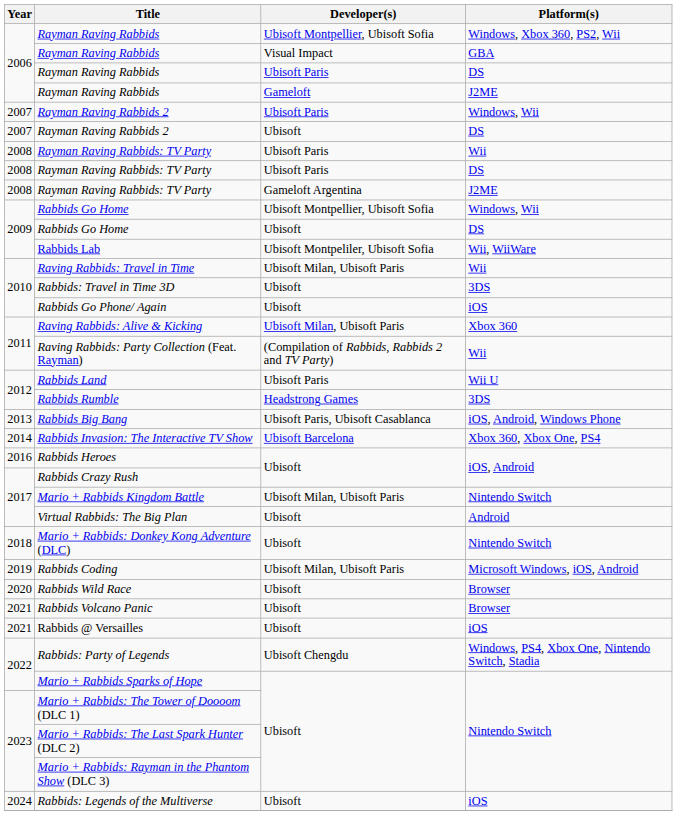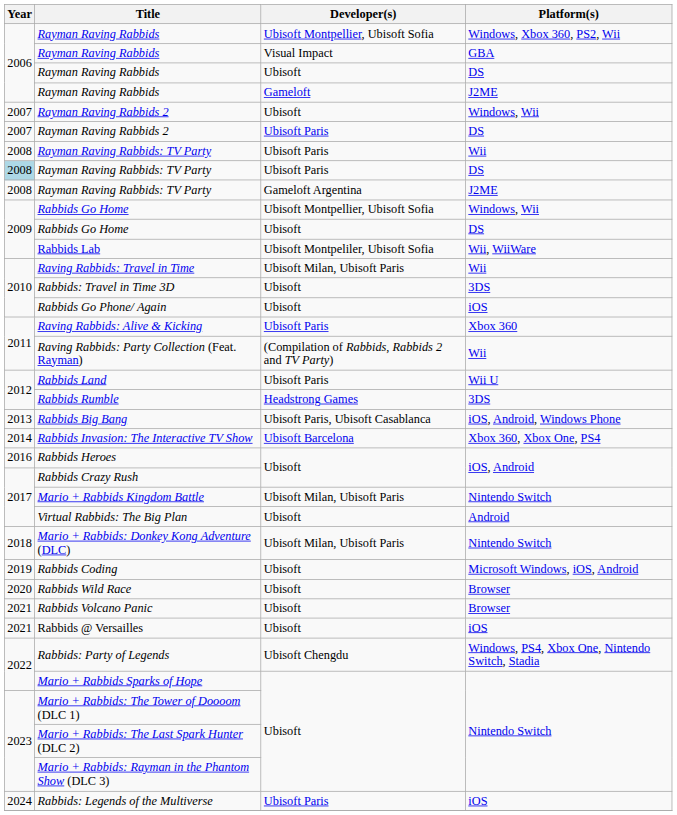 <table class="wikitable">
 <tr>
 <th scope="col">Year</th>
 <th scope="col">Title</th>
 <th scope="col">Developer(s)</th>
 <th scope="col">Platform(s)</th>
 </tr>
 <tr>
 <td rowspan="4" style="text-align:center;">2006</td>
 <td scope="row"><em><a href='#'>Rayman Raving Rabbids</a></em></td>
 <td><a href='#'>Ubisoft Montpellier</a>, Ubisoft Sofia</td>
 <td><a href='#'>Windows</a>, <a href='#'>Xbox 360</a>, <a href='#'>PS2</a>, <a href='#'>Wii</a></td>
 </tr>
 <tr>
 <td scope="row"><em><a href='#'>Rayman Raving Rabbids</a></em></td>
 <td>Visual Impact</td>
 <td><a href='#'>GBA</a></td>
 </tr>
 <tr>
 <td scope="row"><em>Rayman Raving Rabbids</em></td>
-<td><a href='#'>Ubisoft Paris</a></td>
+<td>Ubisoft</td>
 <td><a href='#'>DS</a></td>
 </tr>
 <tr>
 <td scope="row"><em>Rayman Raving Rabbids</em></td>
 <td><a href='#'>Gameloft</a></td>
 <td><a href='#'>J2ME</a></td>
 </tr>
 <tr>
 <td style="text-align:center;">2007</td>
 <td scope="row"><em><a href='#'>Rayman Raving Rabbids 2</a></em></td>
-<td><a href='#'>Ubisoft Paris</a></td>
+<td>Ubisoft</td>
 <td><a href='#'>Windows</a>, <a href='#'>Wii</a></td>
 </tr>
 <tr>
 <td style="text-align:center;">2007</td>
 <td scope="row"><em>Rayman Raving Rabbids 2</em></td>
-<td>Ubisoft</td>
+<td><a href='#'>Ubisoft Paris</a></td>
 <td><a href='#'>DS</a></td>
 </tr>
 <tr>
 <td style="text-align:center;">2008</td>
 <td scope="row"><em><a href='#'>Rayman Raving Rabbids: TV Party</a></em></td>
 <td>Ubisoft Paris</td>
 <td><a href='#'>Wii</a></td>
 </tr>
 <tr>
-<td style="text-align:center;">2008</td>
+<td style="background: lightblue; text-align:center;">2008</td>
 <td scope="row"><em>Rayman Raving Rabbids: TV Party</em></td>
 <td>Ubisoft Paris</td>
 <td><a href='#'>DS</a></td>
 </tr>
 <tr>
 <td style="text-align:center;">2008</td>
 <td scope="row"><em>Rayman Raving Rabbids: TV Party</em></td>
 <td>Gameloft Argentina</td>
 <td><a href='#'>J2ME</a></td>
 </tr>
 <tr>
 <td rowspan="3" style="text-align:center;">2009</td>
 <td scope="row"><em><a href='#'>Rabbids Go Home</a></em></td>
 <td>Ubisoft Montpellier, Ubisoft Sofia</td>
 <td><a href='#'>Windows</a>, <a href='#'>Wii</a></td>
 </tr>
 <tr>
 <td scope="row"><em>Rabbids Go Home</em></td>
 <td>Ubisoft</td>
 <td><a href='#'>DS</a></td>
 </tr>
 <tr>
 <td><a href='#'>Rabbids Lab</a></td>
 <td>Ubisoft Montpeliler, Ubisoft Sofia</td>
 <td><a href='#'>Wii</a>, <a href='#'>WiiWare</a></td>
 </tr>
 <tr>
 <td rowspan="3" style="text-align:center;">2010</td>
 <td scope="row"><em><a href='#'>Raving Rabbids: Travel in Time</a></em></td>
 <td>Ubisoft Milan, Ubisoft Paris</td>
 <td><a href='#'>Wii</a></td>
 </tr>
 <tr>
 <td scope="row"><em>Rabbids: Travel in Time 3D</em></td>
 <td>Ubisoft</td>
 <td><a href='#'>3DS</a></td>
 </tr>
 <tr>
 <td scope="row"><em>Rabbids Go Phone/ Again</em></td>
 <td>Ubisoft</td>
 <td><a href='#'>iOS</a></td>
 </tr>
 <tr>
 <td rowspan="2" style="text-align:center;">2011</td>
 <td scope="row"><em><a href='#'>Raving Rabbids: Alive & Kicking</a></em></td>
-<td><a href='#'>Ubisoft Milan</a>, Ubisoft Paris</td>
+<td><a href='#'>Ubisoft Paris</a></td>
 <td><a href='#'>Xbox 360</a></td>
 </tr>
 <tr>
 <td scope="row"><em>Raving Rabbids: Party Collection</em> (Feat. <a href='#'>Rayman</a>)</td>
 <td>(Compilation of <em>Rabbids</em>, <em>Rabbids 2</em> and <em>TV Party</em>)</td>
 <td><a href='#'>Wii</a></td>
 </tr>
 <tr>
 <td rowspan="2" scope="row">2012</td>
 <td><em><a href='#'>Rabbids Land</a></em></td>
 <td>Ubisoft Paris</td>
 <td><a href='#'>Wii U</a></td>
 </tr>
 <tr>
 <td><em><a href='#'>Rabbids Rumble</a></em></td>
 <td><a href='#'>Headstrong Games</a></td>
 <td><a href='#'>3DS</a></td>
 </tr>
 <tr>
 <td style="text-align:center;">2013</td>
 <td scope="row"><em><a href='#'>Rabbids Big Bang</a></em></td>
 <td>Ubisoft Paris, Ubisoft Casablanca</td>
 <td><a href='#'>iOS</a>, <a href='#'>Android</a>, <a href='#'>Windows Phone</a></td>
 </tr>
 <tr>
 <td style="text-align:center;">2014</td>
 <td scope="row"><em><a href='#'>Rabbids Invasion: The Interactive TV Show</a></em></td>
 <td><a href='#'>Ubisoft Barcelona</a></td>
 <td><a href='#'>Xbox 360</a>, <a href='#'>Xbox One</a>, <a href='#'>PS4</a></td>
 </tr>
 <tr>
 <td style="text-align:center;">2016</td>
 <td scope="row"><em>Rabbids Heroes</em></td>
 <td rowspan="2">Ubisoft</td>
 <td rowspan="2"><a href='#'>iOS</a>, <a href='#'>Android</a></td>
 </tr>
 <tr>
 <td rowspan="3" style="text-align:center;">2017</td>
 <td scope="row"><em>Rabbids Crazy Rush</em></td>
 </tr>
 <tr>
 <td scope="row"><em><a href='#'>Mario + Rabbids Kingdom Battle</a></em></td>
 <td>Ubisoft Milan, Ubisoft Paris</td>
 <td><a href='#'>Nintendo Switch</a></td>
 </tr>
 <tr>
 <td scope="row"><em>Virtual Rabbids: The Big Plan</em></td>
 <td>Ubisoft</td>
 <td><a href='#'>Android</a></td>
 </tr>
 <tr>
 <td style="text-align:center;">2018</td>
 <td scope="row"><em><a href='#'>Mario + Rabbids: Donkey Kong Adventure</a></em> (<a href='#'>DLC</a>)</td>
-<td>Ubisoft</td>
+<td>Ubisoft Milan, Ubisoft Paris</td>
 <td><a href='#'>Nintendo Switch</a></td>
 </tr>
 <tr>
 <td style="text-align:center;">2019</td>
 <td scope="row"><em>Rabbids Coding</em></td>
-<td>Ubisoft Milan, Ubisoft Paris</td>
+<td>Ubisoft</td>
 <td><a href='#'>Microsoft Windows</a>, <a href='#'>iOS</a>, <a href='#'>Android</a></td>
 </tr>
 <tr>
 <td style="text-align:center;">2020</td>
 <td scope="row"><em>Rabbids Wild Race</em></td>
 <td>Ubisoft</td>
 <td><a href='#'>Browser</a></td>
 </tr>
 <tr>
 <td style="text-align:center;">2021</td>
 <td scope="row"><em>Rabbids Volcano Panic</em></td>
 <td>Ubisoft</td>
 <td><a href='#'>Browser</a></td>
 </tr>
 <tr>
 <td>2021</td>
 <td>Rabbids @ Versailles</td>
 <td>Ubisoft</td>
 <td><a href='#'>iOS</a></td>
 </tr>
 <tr>
 <td rowspan="2" style="text-align:center;">2022</td>
 <td scope="row"><em>Rabbids: Party of Legends</em></td>
 <td>Ubisoft Chengdu</td>
 <td><a href='#'>Windows</a>, <a href='#'>PS4</a>, <a href='#'>Xbox One</a>, <a href='#'>Nintendo Switch</a>, <a href='#'>Stadia</a></td>
 </tr>
 <tr>
 <td><em><a href='#'>Mario + Rabbids Sparks of Hope</a></em></td>
 <td rowspan="4">Ubisoft</td>
 <td rowspan="4"><a href='#'>Nintendo Switch</a></td>
 </tr>
 <tr>
 <td rowspan="3">2023</td>
 <td><a href='#'><em>Mario + Rabbids: The Tower of Doooom</em></a> (DLC 1)</td>
 </tr>
 <tr>
 <td><a href='#'><em>Mario + Rabbids: The Last Spark Hunter</em></a> (DLC 2)</td>
 </tr>
 <tr>
 <td><a href='#'><em>Mario + Rabbids: Rayman in the Phantom Show</em></a> (DLC 3)</td>
 </tr>
 <tr>
 <td>2024</td>
 <td scope="row"><em>Rabbids: Legends of the Multiverse</em></td>
-<td>Ubisoft</td>
+<td><a href='#'>Ubisoft Paris</a></td>
 <td><a href='#'>iOS</a></td>
 </tr>
 <tr>
 </tr>
 </table>
